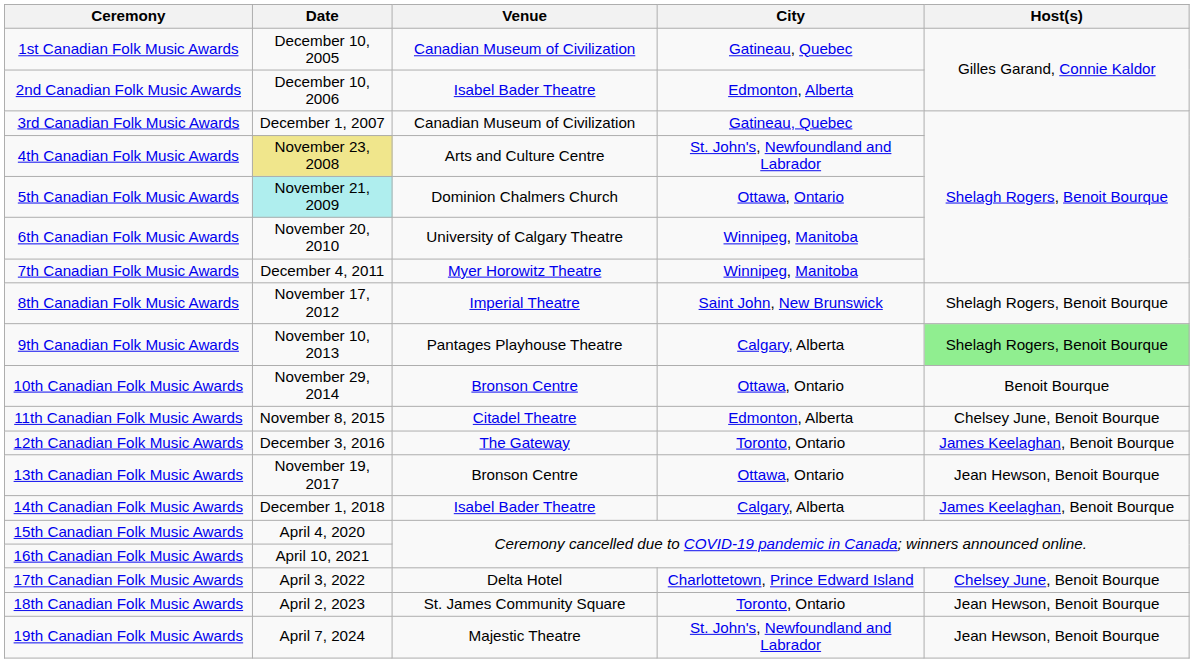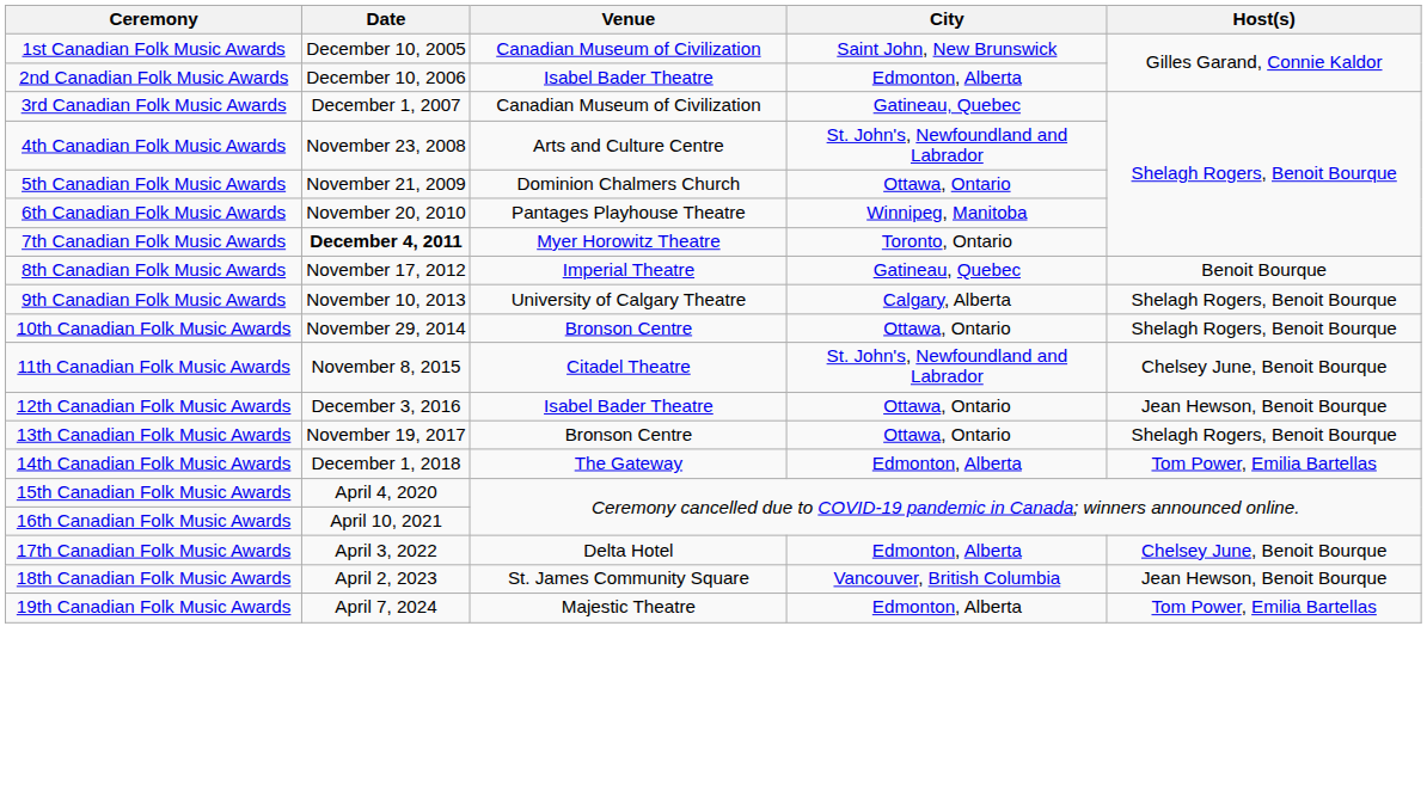 <table class="wikitable" style="text-align: center">
 <tr>
 <th style="width:280px;">Ceremony</th>
 <th style="width:150px;">Date</th>
 <th style="width:300px;">Venue</th>
 <th style="width:300px;">City</th>
 <th style="width:300px;">Host(s)</th>
 </tr>
 <tr>
 <td><a href='#'>1st Canadian Folk Music Awards</a></td>
 <td>December 10, 2005</td>
 <td><a href='#'>Canadian Museum of Civilization</a></td>
-<td><a href='#'>Gatineau</a>, <a href='#'>Quebec</a></td>
+<td><a href='#'>Saint John</a>, <a href='#'>New Brunswick</a></td>
 <td rowspan="2">Gilles Garand, <a href='#'>Connie Kaldor</a></td>
 </tr>
 <tr>
 <td><a href='#'>2nd Canadian Folk Music Awards</a></td>
 <td>December 10, 2006</td>
 <td><a href='#'>Isabel Bader Theatre</a></td>
 <td><a href='#'>Edmonton</a>, <a href='#'>Alberta</a></td>
 </tr>
 <tr>
 <td><a href='#'>3rd Canadian Folk Music Awards</a></td>
 <td>December 1, 2007</td>
 <td>Canadian Museum of Civilization</td>
 <td><a href='#'>Gatineau, Quebec</a></td>
 <td rowspan="5"><a href='#'>Shelagh Rogers</a>, <a href='#'>Benoit Bourque</a></td>
 </tr>
 <tr>
 <td><a href='#'>4th Canadian Folk Music Awards</a></td>
-<td style="background: khaki;">November 23, 2008</td>
+<td>November 23, 2008</td>
 <td>Arts and Culture Centre</td>
 <td><a href='#'>St. John's</a>, <a href='#'>Newfoundland and Labrador</a></td>
 </tr>
 <tr>
 <td><a href='#'>5th Canadian Folk Music Awards</a></td>
-<td style="background: paleturquoise;">November 21, 2009</td>
+<td>November 21, 2009</td>
 <td>Dominion Chalmers Church</td>
 <td><a href='#'>Ottawa</a>, <a href='#'>Ontario</a></td>
 </tr>
 <tr>
 <td><a href='#'>6th Canadian Folk Music Awards</a></td>
 <td>November 20, 2010</td>
-<td>University of Calgary Theatre</td>
+<td>Pantages Playhouse Theatre</td>
 <td><a href='#'>Winnipeg</a>, <a href='#'>Manitoba</a></td>
 </tr>
 <tr>
 <td><a href='#'>7th Canadian Folk Music Awards</a></td>
-<td>December 4, 2011</td>
+<td><strong>December 4, 2011</strong></td>
 <td><a href='#'>Myer Horowitz Theatre</a></td>
-<td><a href='#'>Winnipeg</a>, <a href='#'>Manitoba</a></td>
+<td><a href='#'>Toronto</a>, Ontario</td>
 </tr>
 <tr>
 <td><a href='#'>8th Canadian Folk Music Awards</a></td>
 <td>November 17, 2012</td>
 <td><a href='#'>Imperial Theatre</a></td>
-<td><a href='#'>Saint John</a>, <a href='#'>New Brunswick</a></td>
-<td>Shelagh Rogers, Benoit Bourque</td>
+<td><a href='#'>Gatineau</a>, <a href='#'>Quebec</a></td>
+<td>Benoit Bourque</td>
 </tr>
 <tr>
 <td><a href='#'>9th Canadian Folk Music Awards</a></td>
 <td>November 10, 2013</td>
-<td>Pantages Playhouse Theatre</td>
+<td>University of Calgary Theatre</td>
 <td><a href='#'>Calgary</a>, Alberta</td>
-<td style="background: lightgreen;">Shelagh Rogers, Benoit Bourque</td>
+<td>Shelagh Rogers, Benoit Bourque</td>
 </tr>
 <tr>
 <td><a href='#'>10th Canadian Folk Music Awards</a></td>
 <td>November 29, 2014</td>
 <td><a href='#'>Bronson Centre</a></td>
 <td><a href='#'>Ottawa</a>, Ontario</td>
-<td>Benoit Bourque</td>
+<td>Shelagh Rogers, Benoit Bourque</td>
 </tr>
 <tr>
 <td><a href='#'>11th Canadian Folk Music Awards</a></td>
 <td>November 8, 2015</td>
 <td><a href='#'>Citadel Theatre</a></td>
-<td><a href='#'>Edmonton</a>, Alberta</td>
+<td><a href='#'>St. John's</a>, <a href='#'>Newfoundland and Labrador</a></td>
 <td>Chelsey June, Benoit Bourque</td>
 </tr>
 <tr>
 <td><a href='#'>12th Canadian Folk Music Awards</a></td>
 <td>December 3, 2016</td>
-<td><a href='#'>The Gateway</a></td>
-<td><a href='#'>Toronto</a>, Ontario</td>
-<td><a href='#'>James Keelaghan</a>, Benoit Bourque</td>
+<td><a href='#'>Isabel Bader Theatre</a></td>
+<td><a href='#'>Ottawa</a>, Ontario</td>
+<td>Jean Hewson, Benoit Bourque</td>
 </tr>
 <tr>
 <td><a href='#'>13th Canadian Folk Music Awards</a></td>
 <td>November 19, 2017</td>
 <td>Bronson Centre</td>
 <td><a href='#'>Ottawa</a>, Ontario</td>
-<td>Jean Hewson, Benoit Bourque</td>
+<td>Shelagh Rogers, Benoit Bourque</td>
 </tr>
 <tr>
 <td><a href='#'>14th Canadian Folk Music Awards</a></td>
 <td>December 1, 2018</td>
-<td><a href='#'>Isabel Bader Theatre</a></td>
-<td><a href='#'>Calgary</a>, Alberta</td>
-<td><a href='#'>James Keelaghan</a>, Benoit Bourque</td>
+<td><a href='#'>The Gateway</a></td>
+<td><a href='#'>Edmonton</a>, <a href='#'>Alberta</a></td>
+<td><a href='#'>Tom Power</a>, <a href='#'>Emilia Bartellas</a></td>
 </tr>
 <tr>
 <td><a href='#'>15th Canadian Folk Music Awards</a></td>
 <td>April 4, 2020</td>
 <td colspan=3 rowspan=2><em>Ceremony cancelled due to <a href='#'>COVID-19 pandemic in Canada</a>; winners announced online.</em></td>
 </tr>
 <tr>
 <td><a href='#'>16th Canadian Folk Music Awards</a></td>
 <td>April 10, 2021</td>
 </tr>
 <tr>
 <td><a href='#'>17th Canadian Folk Music Awards</a></td>
 <td>April 3, 2022</td>
 <td>Delta Hotel</td>
-<td><a href='#'>Charlottetown</a>, <a href='#'>Prince Edward Island</a></td>
+<td><a href='#'>Edmonton</a>, <a href='#'>Alberta</a></td>
 <td><a href='#'>Chelsey June</a>, Benoit Bourque</td>
 </tr>
 <tr>
 <td><a href='#'>18th Canadian Folk Music Awards</a></td>
 <td>April 2, 2023</td>
 <td>St. James Community Square</td>
-<td><a href='#'>Toronto</a>, Ontario</td>
+<td><a href='#'>Vancouver</a>, <a href='#'>British Columbia</a></td>
 <td>Jean Hewson, Benoit Bourque</td>
 </tr>
 <tr>
 <td><a href='#'>19th Canadian Folk Music Awards</a></td>
 <td>April 7, 2024</td>
 <td>Majestic Theatre</td>
-<td><a href='#'>St. John's</a>, <a href='#'>Newfoundland and Labrador</a></td>
-<td>Jean Hewson, Benoit Bourque</td>
+<td><a href='#'>Edmonton</a>, Alberta</td>
+<td><a href='#'>Tom Power</a>, <a href='#'>Emilia Bartellas</a></td>
 </tr>
 </table>
